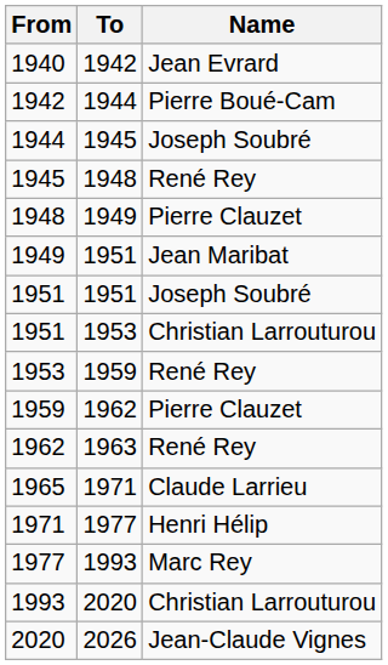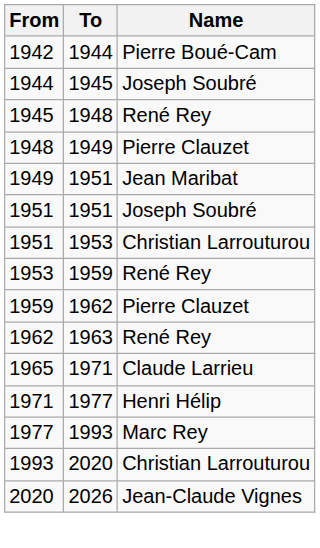 <table class="wikitable">
 <tr>
 <th>From</th>
 <th>To</th>
 <th>Name</th>
-</tr>
-<tr>
-<td>1940</td>
-<td>1942</td>
-<td>Jean Evrard</td>
 </tr>
 <tr>
 <td>1942</td>
 <td>1944</td>
 <td>Pierre Boué-Cam</td>
 </tr>
 <tr>
 <td>1944</td>
 <td>1945</td>
 <td>Joseph Soubré</td>
 </tr>
 <tr>
 <td>1945</td>
 <td>1948</td>
 <td>René Rey</td>
 </tr>
 <tr>
 <td>1948</td>
 <td>1949</td>
 <td>Pierre Clauzet</td>
 </tr>
 <tr>
 <td>1949</td>
 <td>1951</td>
 <td>Jean Maribat</td>
 </tr>
 <tr>
 <td>1951</td>
 <td>1951</td>
 <td>Joseph Soubré</td>
 </tr>
 <tr>
 <td>1951</td>
 <td>1953</td>
 <td>Christian Larrouturou</td>
 </tr>
 <tr>
 <td>1953</td>
 <td>1959</td>
 <td>René Rey</td>
 </tr>
 <tr>
 <td>1959</td>
 <td>1962</td>
 <td>Pierre Clauzet</td>
 </tr>
 <tr>
 <td>1962</td>
 <td>1963</td>
 <td>René Rey</td>
 </tr>
 <tr>
 <td>1965</td>
 <td>1971</td>
 <td>Claude Larrieu</td>
 </tr>
 <tr>
 <td>1971</td>
 <td>1977</td>
 <td>Henri Hélip</td>
 </tr>
 <tr>
 <td>1977</td>
 <td>1993</td>
 <td>Marc Rey</td>
 </tr>
 <tr>
 <td>1993</td>
 <td>2020</td>
 <td>Christian Larrouturou</td>
 </tr>
 <tr>
 <td>2020</td>
 <td>2026</td>
 <td>Jean-Claude Vignes</td>
 </tr>
 </table>
